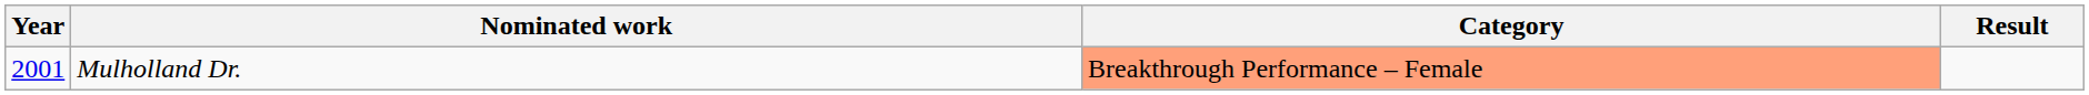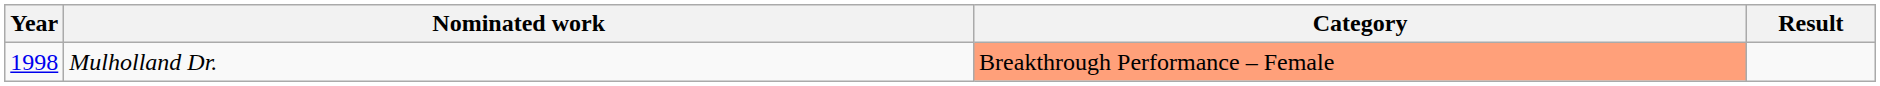 <table class=wikitable>
 <tr>
 <th scope="col" style="width:1em;">Year</th>
 <th scope="col" style="width:39em;">Nominated work</th>
 <th scope="col" style="width:33em;">Category</th>
 <th scope="col" style="width:5em;">Result</th>
 </tr>
 <tr>
-<td><a href='#'>2001</a></td>
+<td><a href='#'>1998</a></td>
 <td><em>Mulholland Dr.</em></td>
 <td style="background: lightsalmon;">Breakthrough Performance – Female</td>
 <td></td>
 </tr>
 </table>
